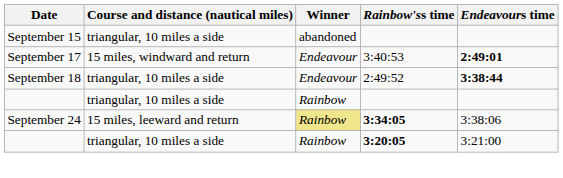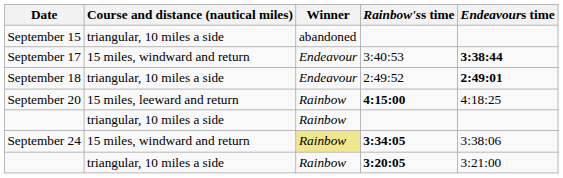 <table class="wikitable">
 <tr>
 <th>Date</th>
 <th>Course and distance (nautical miles)</th>
 <th>Winner</th>
 <th><em>Rainbow's</em>s time</th>
 <th><em>Endeavour</em>s time</th>
 </tr>
 <tr>
 <td>September 15</td>
 <td>triangular, 10 miles a side</td>
 <td>abandoned</td>
 <td></td>
 <td></td>
 </tr>
 <tr>
 <td>September 17</td>
 <td>15 miles, windward and return</td>
 <td><em>Endeavour</em></td>
 <td>3:40:53</td>
-<td><strong>2:49:01</strong></td>
+<td><strong>3:38:44</strong></td>
 </tr>
 <tr>
 <td>September 18</td>
 <td>triangular, 10 miles a side</td>
 <td><em>Endeavour</em></td>
 <td>2:49:52</td>
-<td><strong>3:38:44</strong></td>
+<td><strong>2:49:01</strong></td>
+</tr>
+<tr>
+<td>September 20</td>
+<td>15 miles, leeward and return</td>
+<td><em>Rainbow</em></td>
+<td><strong>4:15:00</strong></td>
+<td>4:18:25</td>
 </tr>
 <tr>
 <td></td>
 <td>triangular, 10 miles a side</td>
 <td><em>Rainbow</em></td>
 <td></td>
 <td></td>
 </tr>
 <tr>
 <td>September 24</td>
-<td>15 miles, leeward and return</td>
+<td>15 miles, windward and return</td>
 <td style="background: khaki;"><em>Rainbow</em></td>
 <td><strong>3:34:05</strong></td>
 <td>3:38:06</td>
 </tr>
 <tr>
 <td></td>
 <td>triangular, 10 miles a side</td>
 <td><em>Rainbow</em></td>
 <td><strong>3:20:05</strong></td>
 <td>3:21:00</td>
 </tr>
 </table>
